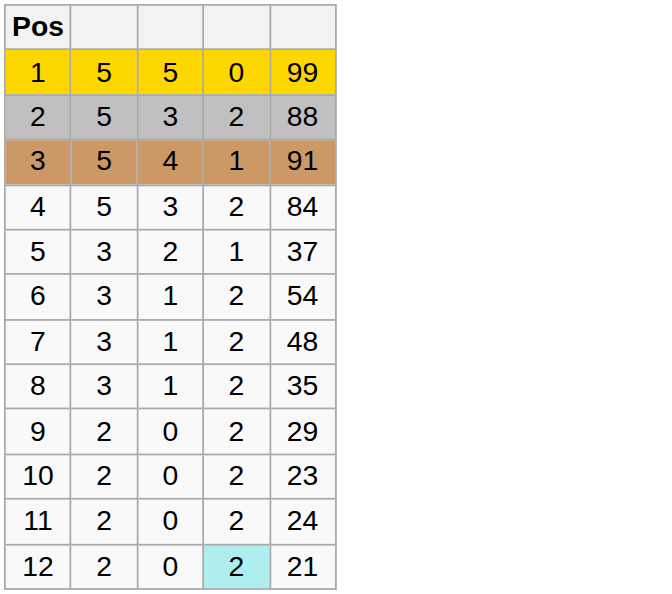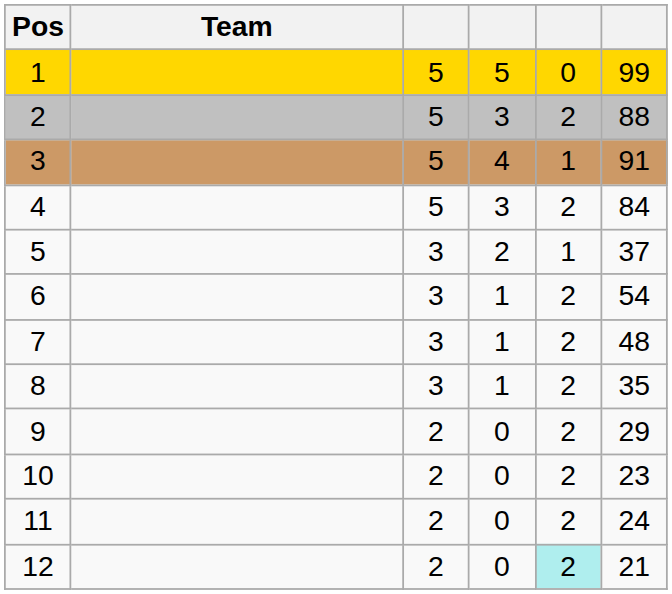 <table class="wikitable" style="text-align:center">
 <tr>
 <th width=30>Pos</th>
+<th width=180>Team</th>
 <th width=30></th>
 <th width=30></th>
 <th width=30></th>
 <th width=30></th>
 </tr>
 <tr bgcolor=gold>
 <td>1</td>
+<td align=left></td>
 <td>5</td>
 <td>5</td>
 <td>0</td>
 <td>99</td>
 </tr>
 <tr bgcolor=silver>
 <td>2</td>
+<td align=left></td>
 <td>5</td>
 <td>3</td>
 <td>2</td>
 <td>88</td>
 </tr>
 <tr bgcolor=cc9966>
 <td>3</td>
+<td align=left></td>
 <td>5</td>
 <td>4</td>
 <td>1</td>
 <td>91</td>
 </tr>
 <tr>
 <td>4</td>
+<td align=left></td>
 <td>5</td>
 <td>3</td>
 <td>2</td>
 <td>84</td>
 </tr>
 <tr>
 <td>5</td>
+<td align=left></td>
 <td>3</td>
 <td>2</td>
 <td>1</td>
 <td>37</td>
 </tr>
 <tr>
 <td>6</td>
+<td align=left></td>
 <td>3</td>
 <td>1</td>
 <td>2</td>
 <td>54</td>
 </tr>
 <tr>
 <td>7</td>
+<td align=left></td>
 <td>3</td>
 <td>1</td>
 <td>2</td>
 <td>48</td>
 </tr>
 <tr>
 <td>8</td>
+<td align=left></td>
 <td>3</td>
 <td>1</td>
 <td>2</td>
 <td>35</td>
 </tr>
 <tr>
 <td>9</td>
+<td align=left></td>
 <td>2</td>
 <td>0</td>
 <td>2</td>
 <td>29</td>
 </tr>
 <tr>
 <td>10</td>
+<td align=left></td>
 <td>2</td>
 <td>0</td>
 <td>2</td>
 <td>23</td>
 </tr>
 <tr>
 <td>11</td>
+<td align=left></td>
 <td>2</td>
 <td>0</td>
 <td>2</td>
 <td>24</td>
 </tr>
 <tr>
 <td>12</td>
+<td align=left></td>
 <td>2</td>
 <td>0</td>
 <td style="background: paleturquoise;">2</td>
 <td>21</td>
 </tr>
 </table>
